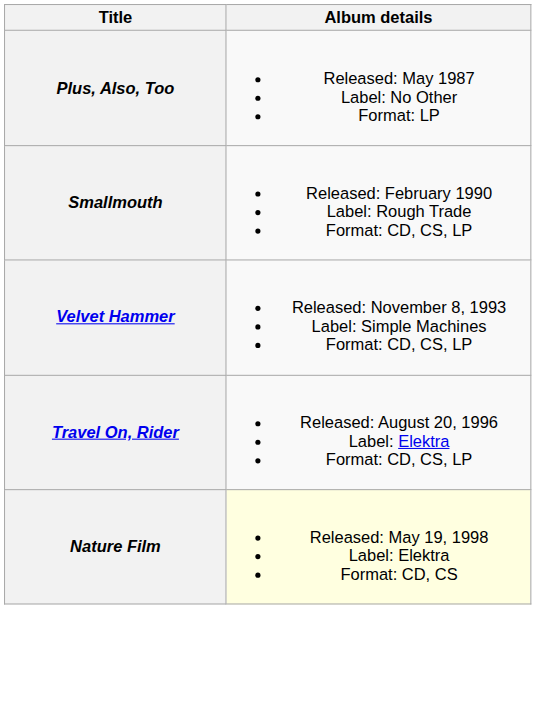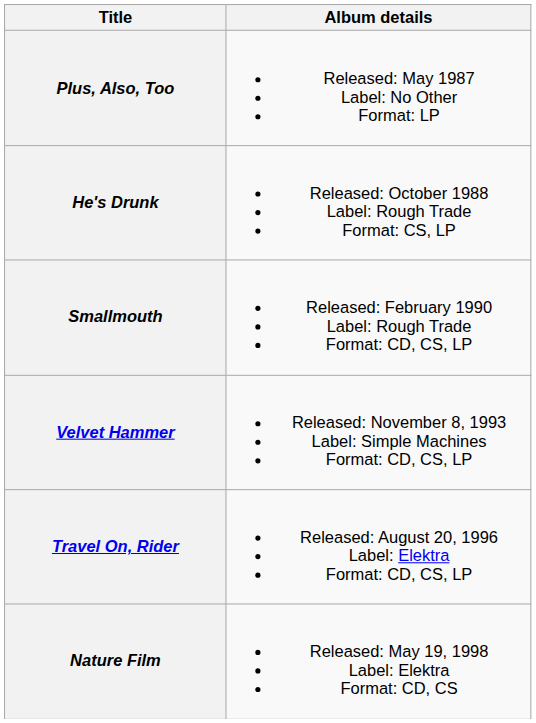 <table class="wikitable plainrowheaders" style="text-align:center;" border="1">
 <tr>
 <th scope="col" style="width:13em;">Title</th>
 <th scope="col" style="width:18em;">Album details</th>
 </tr>
 <tr>
 <th scope="row"><em>Plus, Also, Too</em></th>
 <td><br><ul><li>Released: May 1987</li><li>Label: No Other</li><li>Format: LP</li></ul></td>
+</tr>
+<tr>
+<th scope="row"><em>He's Drunk</em></th>
+<td><br><ul><li>Released: October 1988</li><li>Label: Rough Trade</li><li>Format: CS, LP</li></ul></td>
 </tr>
 <tr>
 <th scope="row"><em>Smallmouth</em></th>
 <td><br><ul><li>Released: February 1990</li><li>Label: Rough Trade</li><li>Format: CD, CS, LP</li></ul></td>
 </tr>
 <tr>
 <th scope="row"><em><a href='#'>Velvet Hammer</a></em></th>
 <td><br><ul><li>Released: November 8, 1993</li><li>Label: Simple Machines</li><li>Format: CD, CS, LP</li></ul></td>
 </tr>
 <tr>
 <th scope="row"><em><a href='#'>Travel On, Rider</a></em></th>
 <td><br><ul><li>Released: August 20, 1996</li><li>Label: <a href='#'>Elektra</a></li><li>Format: CD, CS, LP</li></ul></td>
 </tr>
 <tr>
 <th scope="row"><em>Nature Film</em></th>
-<td style="background: lightyellow;"><br><ul><li>Released: May 19, 1998</li><li>Label: Elektra</li><li>Format: CD, CS</li></ul></td>
+<td><br><ul><li>Released: May 19, 1998</li><li>Label: Elektra</li><li>Format: CD, CS</li></ul></td>
 </tr>
 </table>
